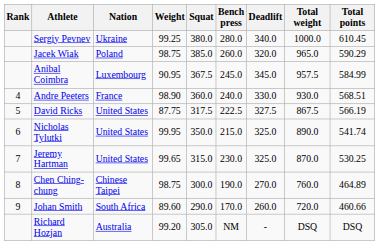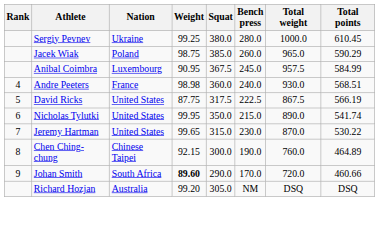 <table class="wikitable sortable" style="text-align:center">
 <tr>
 <th>Rank</th>
 <th>Athlete</th>
 <th>Nation</th>
 <th>Weight</th>
 <th>Squat</th>
 <th>Bench<br>press</th>
-<th>Deadlift</th>
 <th>Total weight</th>
 <th>Total points</th>
 </tr>
 <tr>
 <td></td>
 <td align=left><a href='#'>Sergiy Pevnev</a></td>
 <td align=left> <a href='#'>Ukraine</a></td>
 <td>99.25</td>
 <td>380.0</td>
 <td>280.0</td>
-<td>340.0</td>
 <td>1000.0</td>
 <td>610.45</td>
 </tr>
 <tr>
 <td></td>
 <td align=left><a href='#'>Jacek Wiak</a></td>
 <td align=left> <a href='#'>Poland</a></td>
 <td>98.75</td>
 <td>385.0</td>
 <td>260.0</td>
-<td>320.0</td>
 <td>965.0</td>
 <td>590.29</td>
 </tr>
 <tr>
 <td></td>
 <td align=left><a href='#'>Anibal Coimbra</a></td>
 <td align=left> <a href='#'>Luxembourg</a></td>
 <td>90.95</td>
 <td>367.5</td>
 <td>245.0</td>
-<td>345.0</td>
 <td>957.5</td>
 <td>584.99</td>
 </tr>
 <tr>
 <td>4</td>
 <td align=left><a href='#'>Andre Peeters</a></td>
 <td align=left> <a href='#'>France</a></td>
-<td>98.90</td>
+<td>98.98</td>
 <td>360.0</td>
 <td>240.0</td>
-<td>330.0</td>
 <td>930.0</td>
 <td>568.51</td>
 </tr>
 <tr>
 <td>5</td>
 <td align=left><a href='#'>David Ricks</a></td>
 <td align=left> <a href='#'>United States</a></td>
 <td>87.75</td>
 <td>317.5</td>
 <td>222.5</td>
-<td>327.5</td>
 <td>867.5</td>
 <td>566.19</td>
 </tr>
 <tr>
 <td>6</td>
 <td align=left><a href='#'>Nicholas Tylutki</a></td>
 <td align=left> <a href='#'>United States</a></td>
 <td>99.95</td>
 <td>350.0</td>
 <td>215.0</td>
-<td>325.0</td>
 <td>890.0</td>
 <td>541.74</td>
 </tr>
 <tr>
 <td>7</td>
 <td align=left><a href='#'>Jeremy Hartman</a></td>
 <td align=left> <a href='#'>United States</a></td>
 <td>99.65</td>
 <td>315.0</td>
 <td>230.0</td>
-<td>325.0</td>
 <td>870.0</td>
-<td>530.25</td>
+<td>530.22</td>
 </tr>
 <tr>
 <td>8</td>
 <td align=left><a href='#'>Chen Ching-chung</a></td>
 <td align=left> <a href='#'>Chinese Taipei</a></td>
-<td>98.75</td>
+<td>92.15</td>
 <td>300.0</td>
 <td>190.0</td>
-<td>270.0</td>
 <td>760.0</td>
 <td>464.89</td>
 </tr>
 <tr>
 <td>9</td>
 <td align=left><a href='#'>Johan Smith</a></td>
 <td align=left> <a href='#'>South Africa</a></td>
-<td>89.60</td>
+<td><strong>89.60</strong></td>
 <td>290.0</td>
 <td>170.0</td>
-<td>260.0</td>
 <td>720.0</td>
 <td>460.66</td>
 </tr>
 <tr>
 <td></td>
 <td align=left><a href='#'>Richard Hozjan</a></td>
 <td align=left> <a href='#'>Australia</a></td>
 <td>99.20</td>
 <td>305.0</td>
 <td>NM</td>
-<td>-</td>
 <td>DSQ</td>
 <td>DSQ</td>
 </tr>
 </table>
